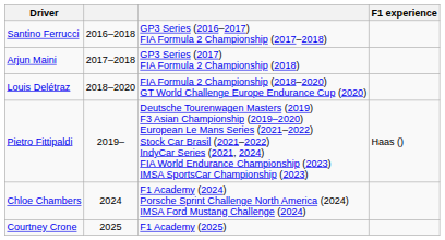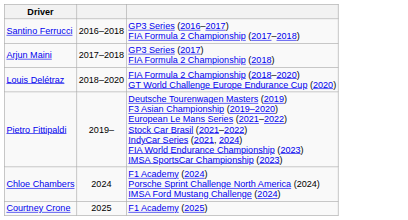 <table class="wikitable sortable" style="font-size: 90%;">
 <tr>
 <th>Driver</th>
 <th></th>
 <th></th>
-<th>F1 experience</th>
 </tr>
 <tr>
 <td> <a href='#'>Santino Ferrucci</a></td>
 <td align=center>2016–2018</td>
 <td><a href='#'>GP3 Series</a> (<a href='#'>2016</a>–<a href='#'>2017</a>)<br><a href='#'>FIA Formula 2 Championship</a> (<a href='#'>2017</a>–<a href='#'>2018</a>)</td>
-<td></td>
 </tr>
 <tr>
 <td> <a href='#'>Arjun Maini</a></td>
 <td align=center>2017–2018</td>
 <td><a href='#'>GP3 Series</a> (<a href='#'>2017</a>)<br><a href='#'>FIA Formula 2 Championship</a> (<a href='#'>2018</a>)</td>
-<td></td>
 </tr>
 <tr>
 <td> <a href='#'>Louis Delétraz</a></td>
 <td align=center>2018–2020</td>
 <td><a href='#'>FIA Formula 2 Championship</a> (<a href='#'>2018</a>–<a href='#'>2020</a>)<br><a href='#'>GT World Challenge Europe Endurance Cup</a> (<a href='#'>2020</a>)</td>
-<td></td>
 </tr>
 <tr>
 <td> <a href='#'>Pietro Fittipaldi</a></td>
 <td align=center>2019–</td>
 <td><a href='#'>Deutsche Tourenwagen Masters</a> (<a href='#'>2019</a>)<br><a href='#'>F3 Asian Championship</a> (<a href='#'>2019–2020</a>)<br><a href='#'>European Le Mans Series</a> (<a href='#'>2021</a>–<a href='#'>2022</a>)<br><a href='#'>Stock Car Brasil</a> (<a href='#'>2021</a>–<a href='#'>2022</a>)<br><a href='#'>IndyCar Series</a> (<a href='#'>2021</a>, <a href='#'>2024</a>)<br><a href='#'>FIA World Endurance Championship</a> (<a href='#'>2023</a>)<br><a href='#'>IMSA SportsCar Championship</a> (<a href='#'>2023</a>)</td>
-<td>Haas ()</td>
 </tr>
 <tr>
 <td> <a href='#'>Chloe Chambers</a></td>
 <td align=center>2024</td>
 <td><a href='#'>F1 Academy</a> (<a href='#'>2024</a>)<br><a href='#'>Porsche Sprint Challenge North America</a> (2024)<br><a href='#'>IMSA Ford Mustang Challenge</a> (<a href='#'>2024</a>)</td>
-<td></td>
 </tr>
 <tr>
 <td> <a href='#'>Courtney Crone</a></td>
 <td align=center>2025</td>
 <td><a href='#'>F1 Academy</a> (<a href='#'>2025</a>)</td>
-<td></td>
 </tr>
 </table>
